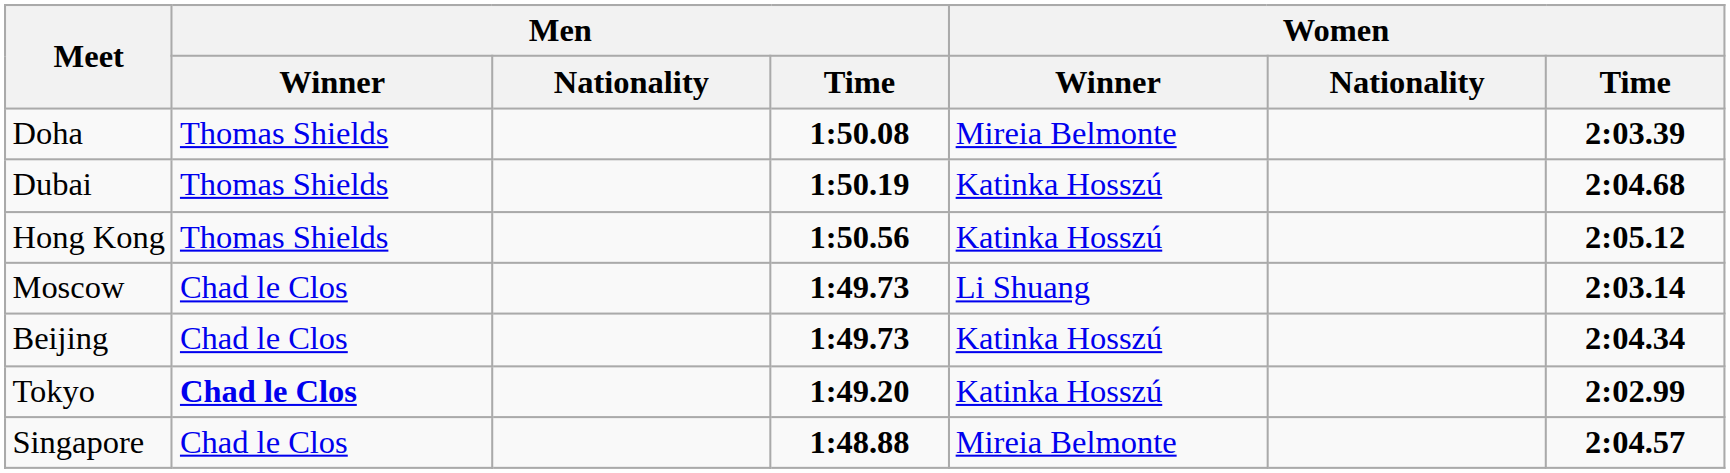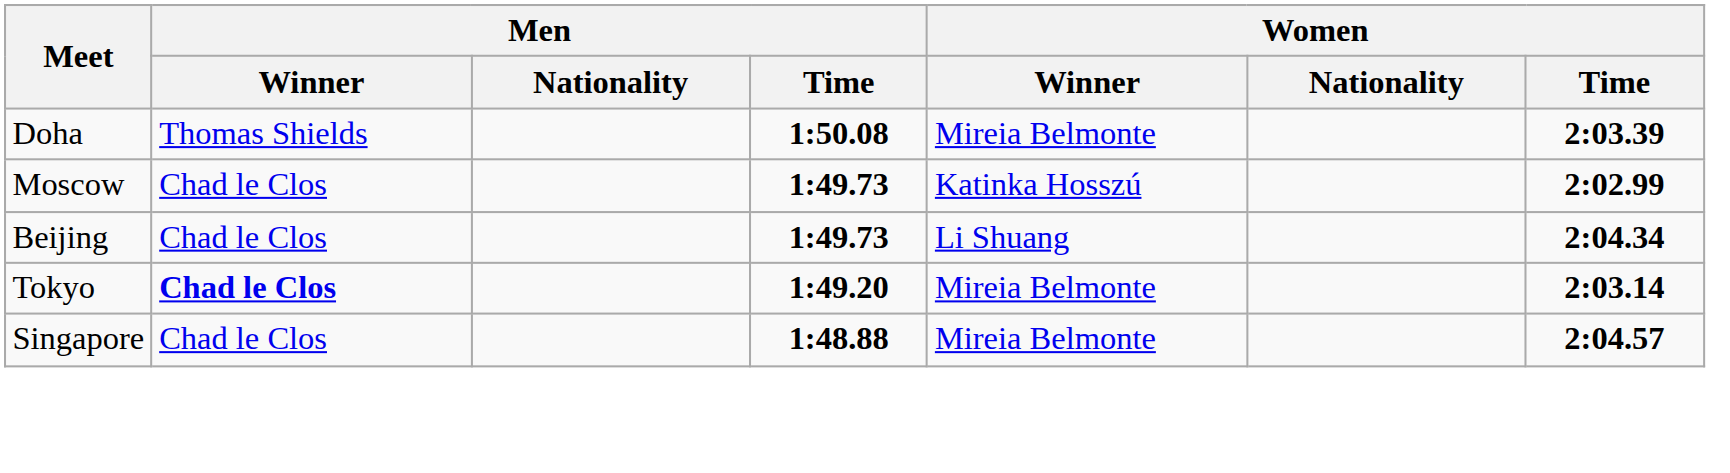 <table class="wikitable">
 <tr>
 <th rowspan="2">Meet</th>
 <th colspan="3">Men</th>
 <th colspan="3">Women</th>
 </tr>
 <tr>
 <th width=150>Winner</th>
 <th width=130>Nationality</th>
 <th width=80>Time</th>
 <th width=150>Winner</th>
 <th width=130>Nationality</th>
 <th width=80>Time</th>
 </tr>
 <tr>
 <td>Doha</td>
 <td><a href='#'>Thomas Shields</a></td>
 <td></td>
 <td align=center><strong>1:50.08</strong></td>
 <td><a href='#'>Mireia Belmonte</a></td>
 <td></td>
 <td align=center><strong>2:03.39</strong></td>
 </tr>
 <tr>
-<td>Dubai</td>
-<td><a href='#'>Thomas Shields</a></td>
-<td></td>
-<td align=center><strong>1:50.19</strong></td>
-<td><a href='#'>Katinka Hosszú</a></td>
-<td></td>
-<td align=center><strong>2:04.68</strong></td>
-</tr>
-<tr>
-<td>Hong Kong</td>
-<td><a href='#'>Thomas Shields</a></td>
-<td></td>
-<td align=center><strong>1:50.56</strong></td>
-<td><a href='#'>Katinka Hosszú</a></td>
-<td></td>
-<td align=center><strong>2:05.12</strong></td>
-</tr>
-<tr>
 <td>Moscow</td>
 <td><a href='#'>Chad le Clos</a></td>
 <td></td>
 <td align=center><strong>1:49.73</strong></td>
-<td><a href='#'>Li Shuang</a></td>
+<td><a href='#'>Katinka Hosszú</a></td>
 <td></td>
-<td align=center><strong>2:03.14</strong></td>
+<td align=center><strong>2:02.99</strong></td>
 </tr>
 <tr>
 <td>Beijing</td>
 <td><a href='#'>Chad le Clos</a></td>
 <td></td>
 <td align=center><strong>1:49.73</strong></td>
-<td><a href='#'>Katinka Hosszú</a></td>
+<td><a href='#'>Li Shuang</a></td>
 <td></td>
 <td align=center><strong>2:04.34</strong></td>
 </tr>
 <tr>
 <td>Tokyo</td>
 <td><strong><a href='#'>Chad le Clos</a></strong></td>
 <td></td>
 <td align=center><strong>1:49.20</strong></td>
-<td><a href='#'>Katinka Hosszú</a></td>
+<td><a href='#'>Mireia Belmonte</a></td>
 <td></td>
-<td align=center><strong>2:02.99</strong></td>
+<td align=center><strong>2:03.14</strong></td>
 </tr>
 <tr>
 <td>Singapore</td>
 <td><a href='#'>Chad le Clos</a></td>
 <td></td>
 <td align=center><strong>1:48.88</strong></td>
 <td><a href='#'>Mireia Belmonte</a></td>
 <td></td>
 <td align=center><strong>2:04.57</strong></td>
 </tr>
 </table>
